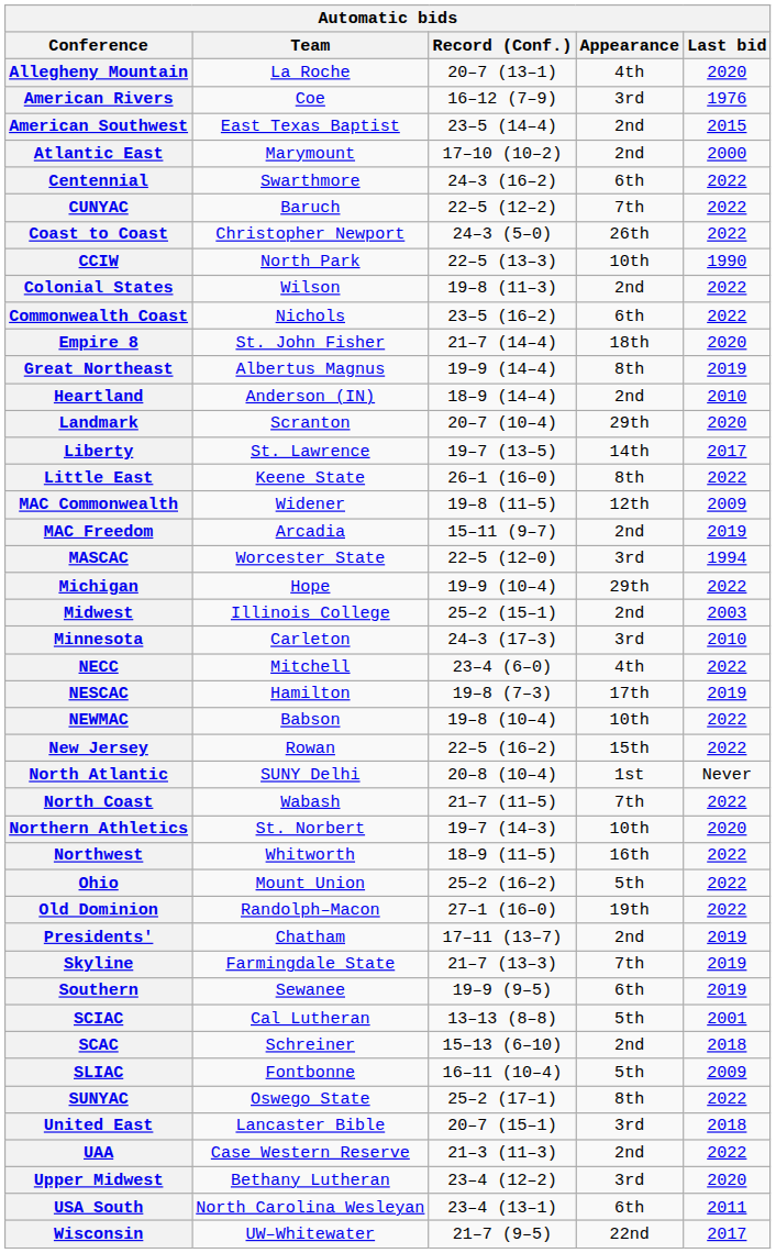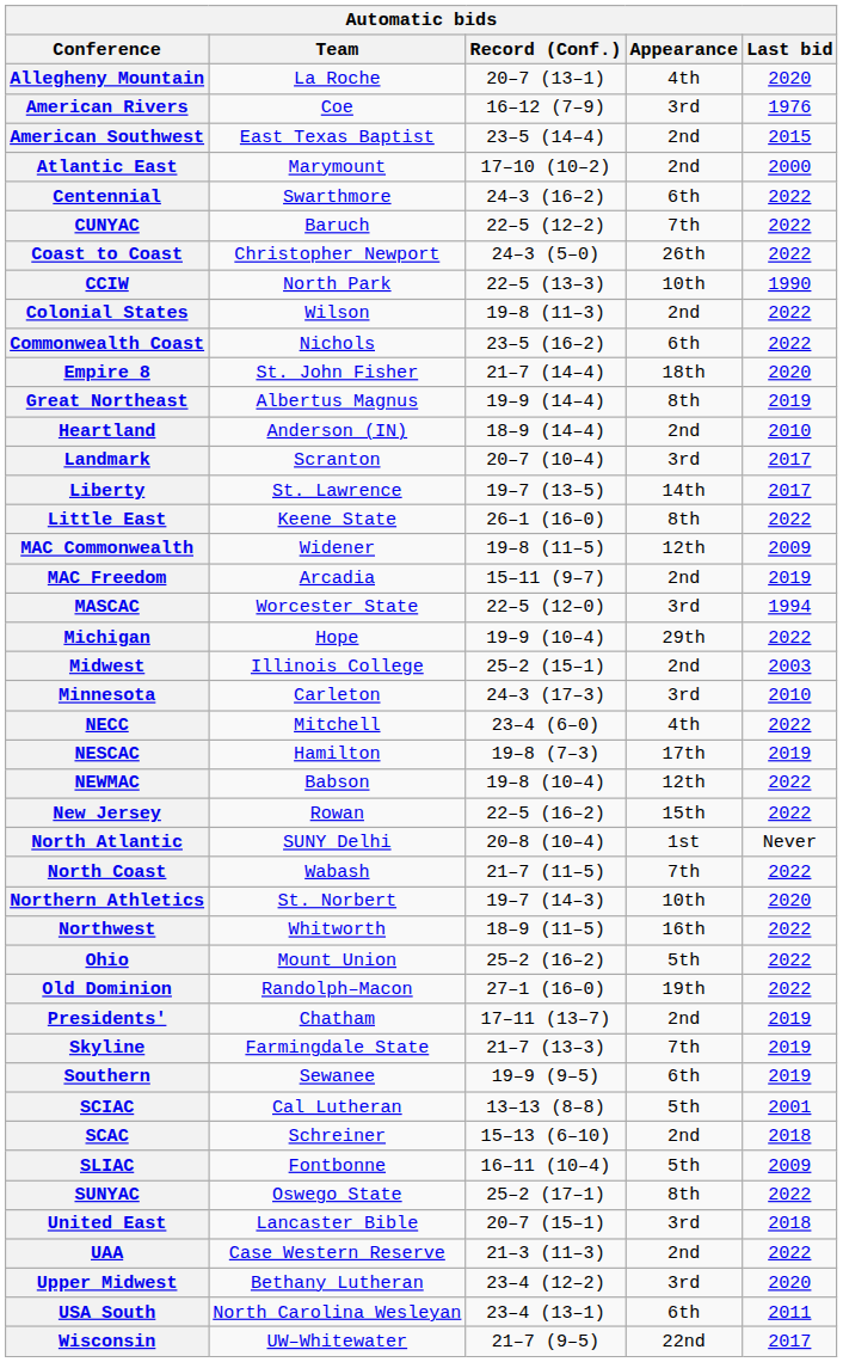 <table class="wikitable sortable plainrowheaders" style="text-align:center;">
 <tr>
 <th colspan="8" style=>Automatic bids</th>
 </tr>
 <tr>
 <th scope="col">Conference</th>
 <th scope="col">Team</th>
 <th scope="col">Record (Conf.)</th>
 <th scope="col" data-sort-type="number">Appearance</th>
 <th scope="col">Last bid</th>
 </tr>
 <tr>
 <th><a href='#'>Allegheny Mountain</a></th>
 <td><a href='#'>La Roche</a></td>
 <td>20–7 (13–1)</td>
 <td>4th</td>
 <td><a href='#'>2020</a></td>
 </tr>
 <tr>
 <th><a href='#'>American Rivers</a></th>
 <td><a href='#'>Coe</a></td>
 <td>16–12 (7–9)</td>
 <td>3rd</td>
 <td><a href='#'>1976</a></td>
 </tr>
 <tr>
 <th><a href='#'>American Southwest</a></th>
 <td><a href='#'>East Texas Baptist</a></td>
 <td>23–5 (14–4)</td>
 <td>2nd</td>
 <td><a href='#'>2015</a></td>
 </tr>
 <tr>
 <th><a href='#'>Atlantic East</a></th>
 <td><a href='#'>Marymount</a></td>
 <td>17–10 (10–2)</td>
 <td>2nd</td>
 <td><a href='#'>2000</a></td>
 </tr>
 <tr>
 <th><a href='#'>Centennial</a></th>
 <td><a href='#'>Swarthmore</a></td>
 <td>24–3 (16–2)</td>
 <td>6th</td>
 <td><a href='#'>2022</a></td>
 </tr>
 <tr>
 <th><a href='#'>CUNYAC</a></th>
 <td><a href='#'>Baruch</a></td>
 <td>22–5 (12–2)</td>
 <td>7th</td>
 <td><a href='#'>2022</a></td>
 </tr>
 <tr>
 <th><a href='#'>Coast to Coast</a></th>
 <td><a href='#'>Christopher Newport</a></td>
 <td>24–3 (5–0)</td>
 <td>26th</td>
 <td><a href='#'>2022</a></td>
 </tr>
 <tr>
 <th><a href='#'>CCIW</a></th>
 <td><a href='#'>North Park</a></td>
 <td>22–5 (13–3)</td>
 <td>10th</td>
 <td><a href='#'>1990</a></td>
 </tr>
 <tr>
 <th><a href='#'>Colonial States</a></th>
 <td><a href='#'>Wilson</a></td>
 <td>19–8 (11–3)</td>
 <td>2nd</td>
 <td><a href='#'>2022</a></td>
 </tr>
 <tr>
 <th><a href='#'>Commonwealth Coast</a></th>
 <td><a href='#'>Nichols</a></td>
 <td>23–5 (16–2)</td>
 <td>6th</td>
 <td><a href='#'>2022</a></td>
 </tr>
 <tr>
 <th><a href='#'>Empire 8</a></th>
 <td><a href='#'>St. John Fisher</a></td>
 <td>21–7 (14–4)</td>
 <td>18th</td>
 <td><a href='#'>2020</a></td>
 </tr>
 <tr>
 <th><a href='#'>Great Northeast</a></th>
 <td><a href='#'>Albertus Magnus</a></td>
 <td>19–9 (14–4)</td>
 <td>8th</td>
 <td><a href='#'>2019</a></td>
 </tr>
 <tr>
 <th><a href='#'>Heartland</a></th>
 <td><a href='#'>Anderson (IN)</a></td>
 <td>18–9 (14–4)</td>
 <td>2nd</td>
 <td><a href='#'>2010</a></td>
 </tr>
 <tr>
 <th><a href='#'>Landmark</a></th>
 <td><a href='#'>Scranton</a></td>
 <td>20–7 (10–4)</td>
-<td>29th</td>
-<td><a href='#'>2020</a></td>
+<td>3rd</td>
+<td><a href='#'>2017</a></td>
 </tr>
 <tr>
 <th><a href='#'>Liberty</a></th>
 <td><a href='#'>St. Lawrence</a></td>
 <td>19–7 (13–5)</td>
 <td>14th</td>
 <td><a href='#'>2017</a></td>
 </tr>
 <tr>
 <th><a href='#'>Little East</a></th>
 <td><a href='#'>Keene State</a></td>
 <td>26–1 (16–0)</td>
 <td>8th</td>
 <td><a href='#'>2022</a></td>
 </tr>
 <tr>
 <th><a href='#'>MAC Commonwealth</a></th>
 <td><a href='#'>Widener</a></td>
 <td>19–8 (11–5)</td>
 <td>12th</td>
 <td><a href='#'>2009</a></td>
 </tr>
 <tr>
 <th><a href='#'>MAC Freedom</a></th>
 <td><a href='#'>Arcadia</a></td>
 <td>15–11 (9–7)</td>
 <td>2nd</td>
 <td><a href='#'>2019</a></td>
 </tr>
 <tr>
 <th><a href='#'>MASCAC</a></th>
 <td><a href='#'>Worcester State</a></td>
 <td>22–5 (12–0)</td>
 <td>3rd</td>
 <td><a href='#'>1994</a></td>
 </tr>
 <tr>
 <th><a href='#'>Michigan</a></th>
 <td><a href='#'>Hope</a></td>
 <td>19–9 (10–4)</td>
 <td>29th</td>
 <td><a href='#'>2022</a></td>
 </tr>
 <tr>
 <th><a href='#'>Midwest</a></th>
 <td><a href='#'>Illinois College</a></td>
 <td>25–2 (15–1)</td>
 <td>2nd</td>
 <td><a href='#'>2003</a></td>
 </tr>
 <tr>
 <th><a href='#'>Minnesota</a></th>
 <td><a href='#'>Carleton</a></td>
 <td>24–3 (17–3)</td>
 <td>3rd</td>
 <td><a href='#'>2010</a></td>
 </tr>
 <tr>
 <th><a href='#'>NECC</a></th>
 <td><a href='#'>Mitchell</a></td>
 <td>23–4 (6–0)</td>
 <td>4th</td>
 <td><a href='#'>2022</a></td>
 </tr>
 <tr>
 <th><a href='#'>NESCAC</a></th>
 <td><a href='#'>Hamilton</a></td>
 <td>19–8 (7–3)</td>
 <td>17th</td>
 <td><a href='#'>2019</a></td>
 </tr>
 <tr>
 <th><a href='#'>NEWMAC</a></th>
 <td><a href='#'>Babson</a></td>
 <td>19–8 (10–4)</td>
-<td>10th</td>
+<td>12th</td>
 <td><a href='#'>2022</a></td>
 </tr>
 <tr>
 <th><a href='#'>New Jersey</a></th>
 <td><a href='#'>Rowan</a></td>
 <td>22–5 (16–2)</td>
 <td>15th</td>
 <td><a href='#'>2022</a></td>
 </tr>
 <tr>
 <th><a href='#'>North Atlantic</a></th>
 <td><a href='#'>SUNY Delhi</a></td>
 <td>20–8 (10–4)</td>
 <td>1st</td>
 <td>Never</td>
 </tr>
 <tr>
 <th><a href='#'>North Coast</a></th>
 <td><a href='#'>Wabash</a></td>
 <td>21–7 (11–5)</td>
 <td>7th</td>
 <td><a href='#'>2022</a></td>
 </tr>
 <tr>
 <th><a href='#'>Northern Athletics</a></th>
 <td><a href='#'>St. Norbert</a></td>
 <td>19–7 (14–3)</td>
 <td>10th</td>
 <td><a href='#'>2020</a></td>
 </tr>
 <tr>
 <th><a href='#'>Northwest</a></th>
 <td><a href='#'>Whitworth</a></td>
 <td>18–9 (11–5)</td>
 <td>16th</td>
 <td><a href='#'>2022</a></td>
 </tr>
 <tr>
 <th><a href='#'>Ohio</a></th>
 <td><a href='#'>Mount Union</a></td>
 <td>25–2 (16–2)</td>
 <td>5th</td>
 <td><a href='#'>2022</a></td>
 </tr>
 <tr>
 <th><a href='#'>Old Dominion</a></th>
 <td><a href='#'>Randolph–Macon</a></td>
 <td>27–1 (16–0)</td>
 <td>19th</td>
 <td><a href='#'>2022</a></td>
 </tr>
 <tr>
 <th><a href='#'>Presidents'</a></th>
 <td><a href='#'>Chatham</a></td>
 <td>17–11 (13–7)</td>
 <td>2nd</td>
 <td><a href='#'>2019</a></td>
 </tr>
 <tr>
 <th><a href='#'>Skyline</a></th>
 <td><a href='#'>Farmingdale State</a></td>
 <td>21–7 (13–3)</td>
 <td>7th</td>
 <td><a href='#'>2019</a></td>
 </tr>
 <tr>
 <th><a href='#'>Southern</a></th>
 <td><a href='#'>Sewanee</a></td>
 <td>19–9 (9–5)</td>
 <td>6th</td>
 <td><a href='#'>2019</a></td>
 </tr>
 <tr>
 <th><a href='#'>SCIAC</a></th>
 <td><a href='#'>Cal Lutheran</a></td>
 <td>13–13 (8–8)</td>
 <td>5th</td>
 <td><a href='#'>2001</a></td>
 </tr>
 <tr>
 <th><a href='#'>SCAC</a></th>
 <td><a href='#'>Schreiner</a></td>
 <td>15–13 (6–10)</td>
 <td>2nd</td>
 <td><a href='#'>2018</a></td>
 </tr>
 <tr>
 <th><a href='#'>SLIAC</a></th>
 <td><a href='#'>Fontbonne</a></td>
 <td>16–11 (10–4)</td>
 <td>5th</td>
 <td><a href='#'>2009</a></td>
 </tr>
 <tr>
 <th><a href='#'>SUNYAC</a></th>
 <td><a href='#'>Oswego State</a></td>
 <td>25–2 (17–1)</td>
 <td>8th</td>
 <td><a href='#'>2022</a></td>
 </tr>
 <tr>
 <th><a href='#'>United East</a></th>
 <td><a href='#'>Lancaster Bible</a></td>
 <td>20–7 (15–1)</td>
 <td>3rd</td>
 <td><a href='#'>2018</a></td>
 </tr>
 <tr>
 <th><a href='#'>UAA</a></th>
 <td><a href='#'>Case Western Reserve</a></td>
 <td>21–3 (11–3)</td>
 <td>2nd</td>
 <td><a href='#'>2022</a></td>
 </tr>
 <tr>
 <th><a href='#'>Upper Midwest</a></th>
 <td><a href='#'>Bethany Lutheran</a></td>
 <td>23–4 (12–2)</td>
 <td>3rd</td>
 <td><a href='#'>2020</a></td>
 </tr>
 <tr>
 <th><a href='#'>USA South</a></th>
 <td><a href='#'>North Carolina Wesleyan</a></td>
 <td>23–4 (13–1)</td>
 <td>6th</td>
 <td><a href='#'>2011</a></td>
 </tr>
 <tr>
 <th><a href='#'>Wisconsin</a></th>
 <td><a href='#'>UW–Whitewater</a></td>
 <td>21–7 (9–5)</td>
 <td>22nd</td>
 <td><a href='#'>2017</a></td>
 </tr>
 </table>
